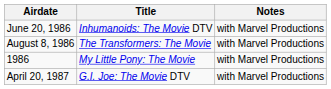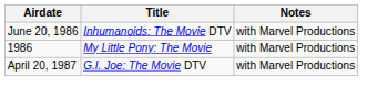 <table class="wikitable sortable">
 <tr>
 <th>Airdate</th>
 <th>Title</th>
 <th>Notes</th>
 </tr>
 <tr>
 <td>June 20, 1986</td>
 <td><em><a href='#'>Inhumanoids: The Movie</a></em> DTV</td>
-<td>with Marvel Productions</td>
-</tr>
-<tr>
-<td>August 8, 1986</td>
-<td><em><a href='#'>The Transformers: The Movie</a></em></td>
 <td>with Marvel Productions</td>
 </tr>
 <tr>
 <td>1986</td>
 <td><em><a href='#'>My Little Pony: The Movie</a></em></td>
 <td>with Marvel Productions</td>
 </tr>
 <tr>
 <td>April 20, 1987</td>
 <td><em><a href='#'>G.I. Joe: The Movie</a></em> DTV</td>
 <td>with Marvel Productions</td>
 </tr>
 </table>
